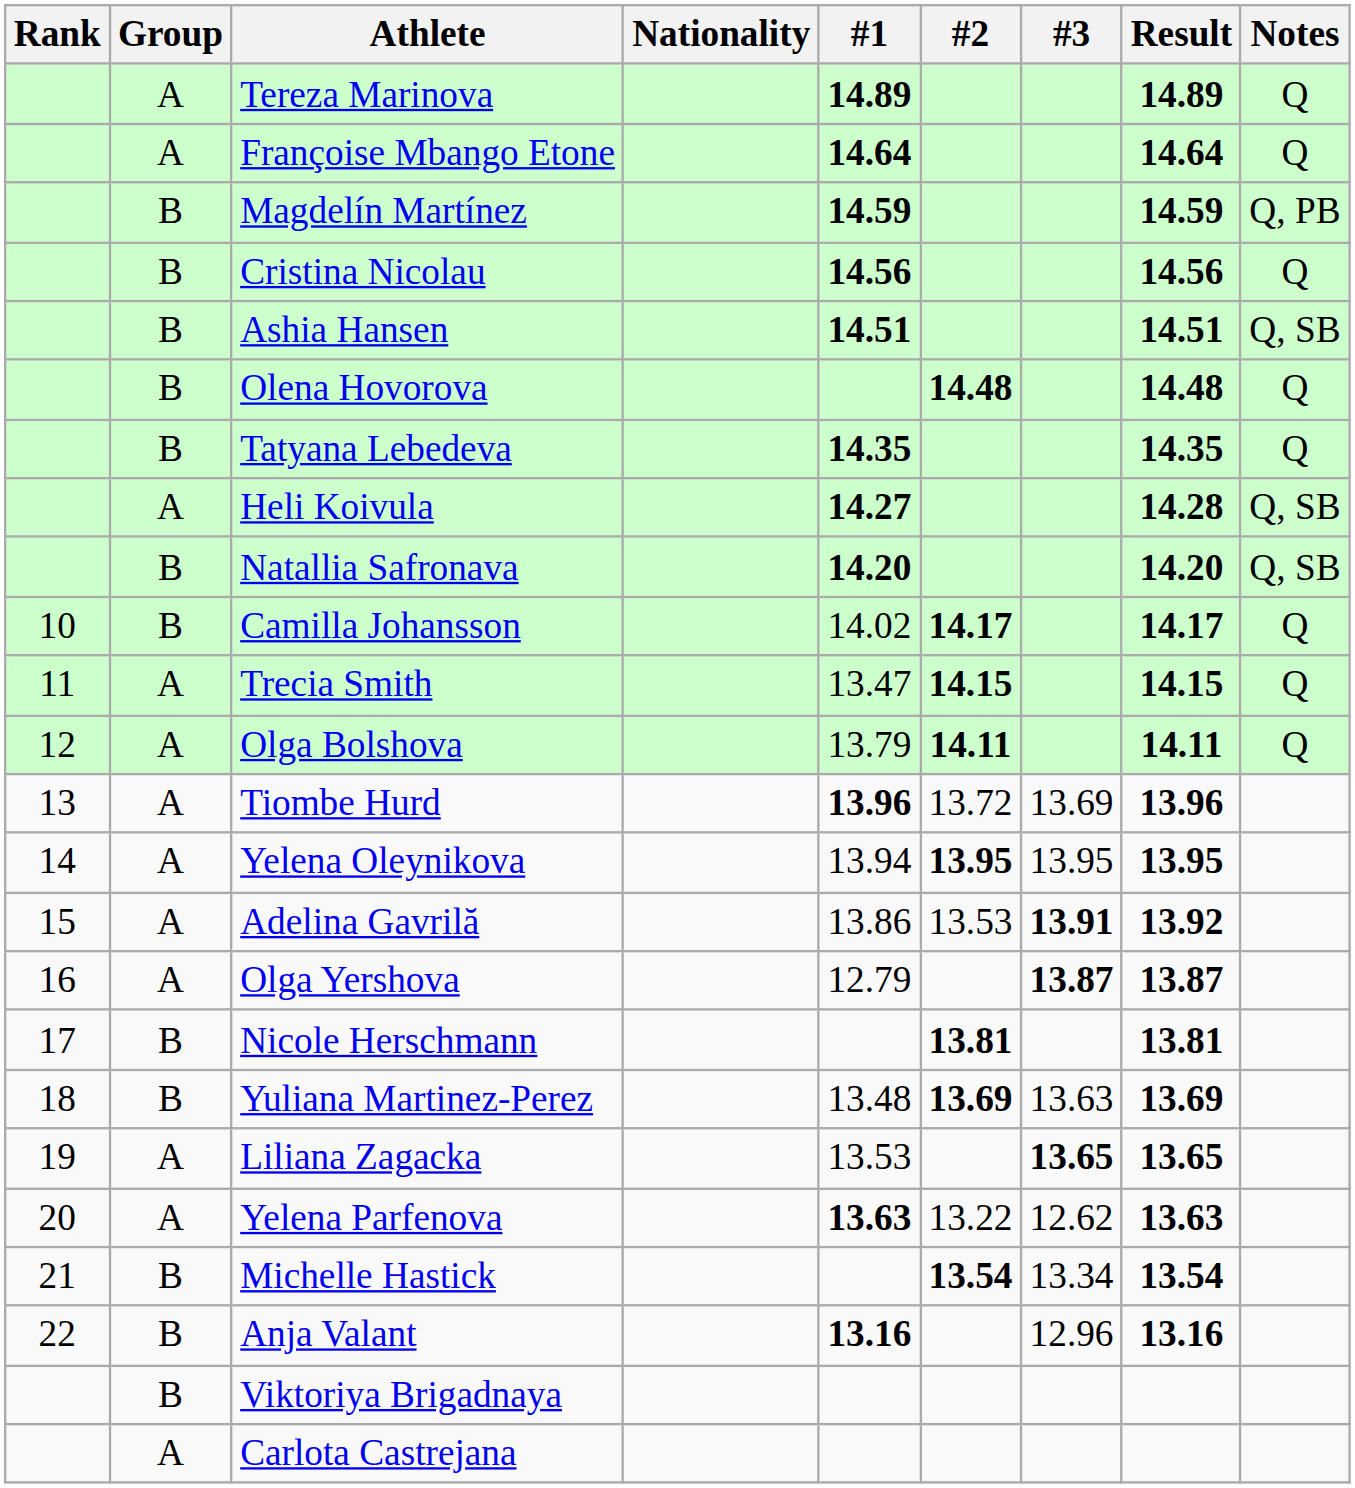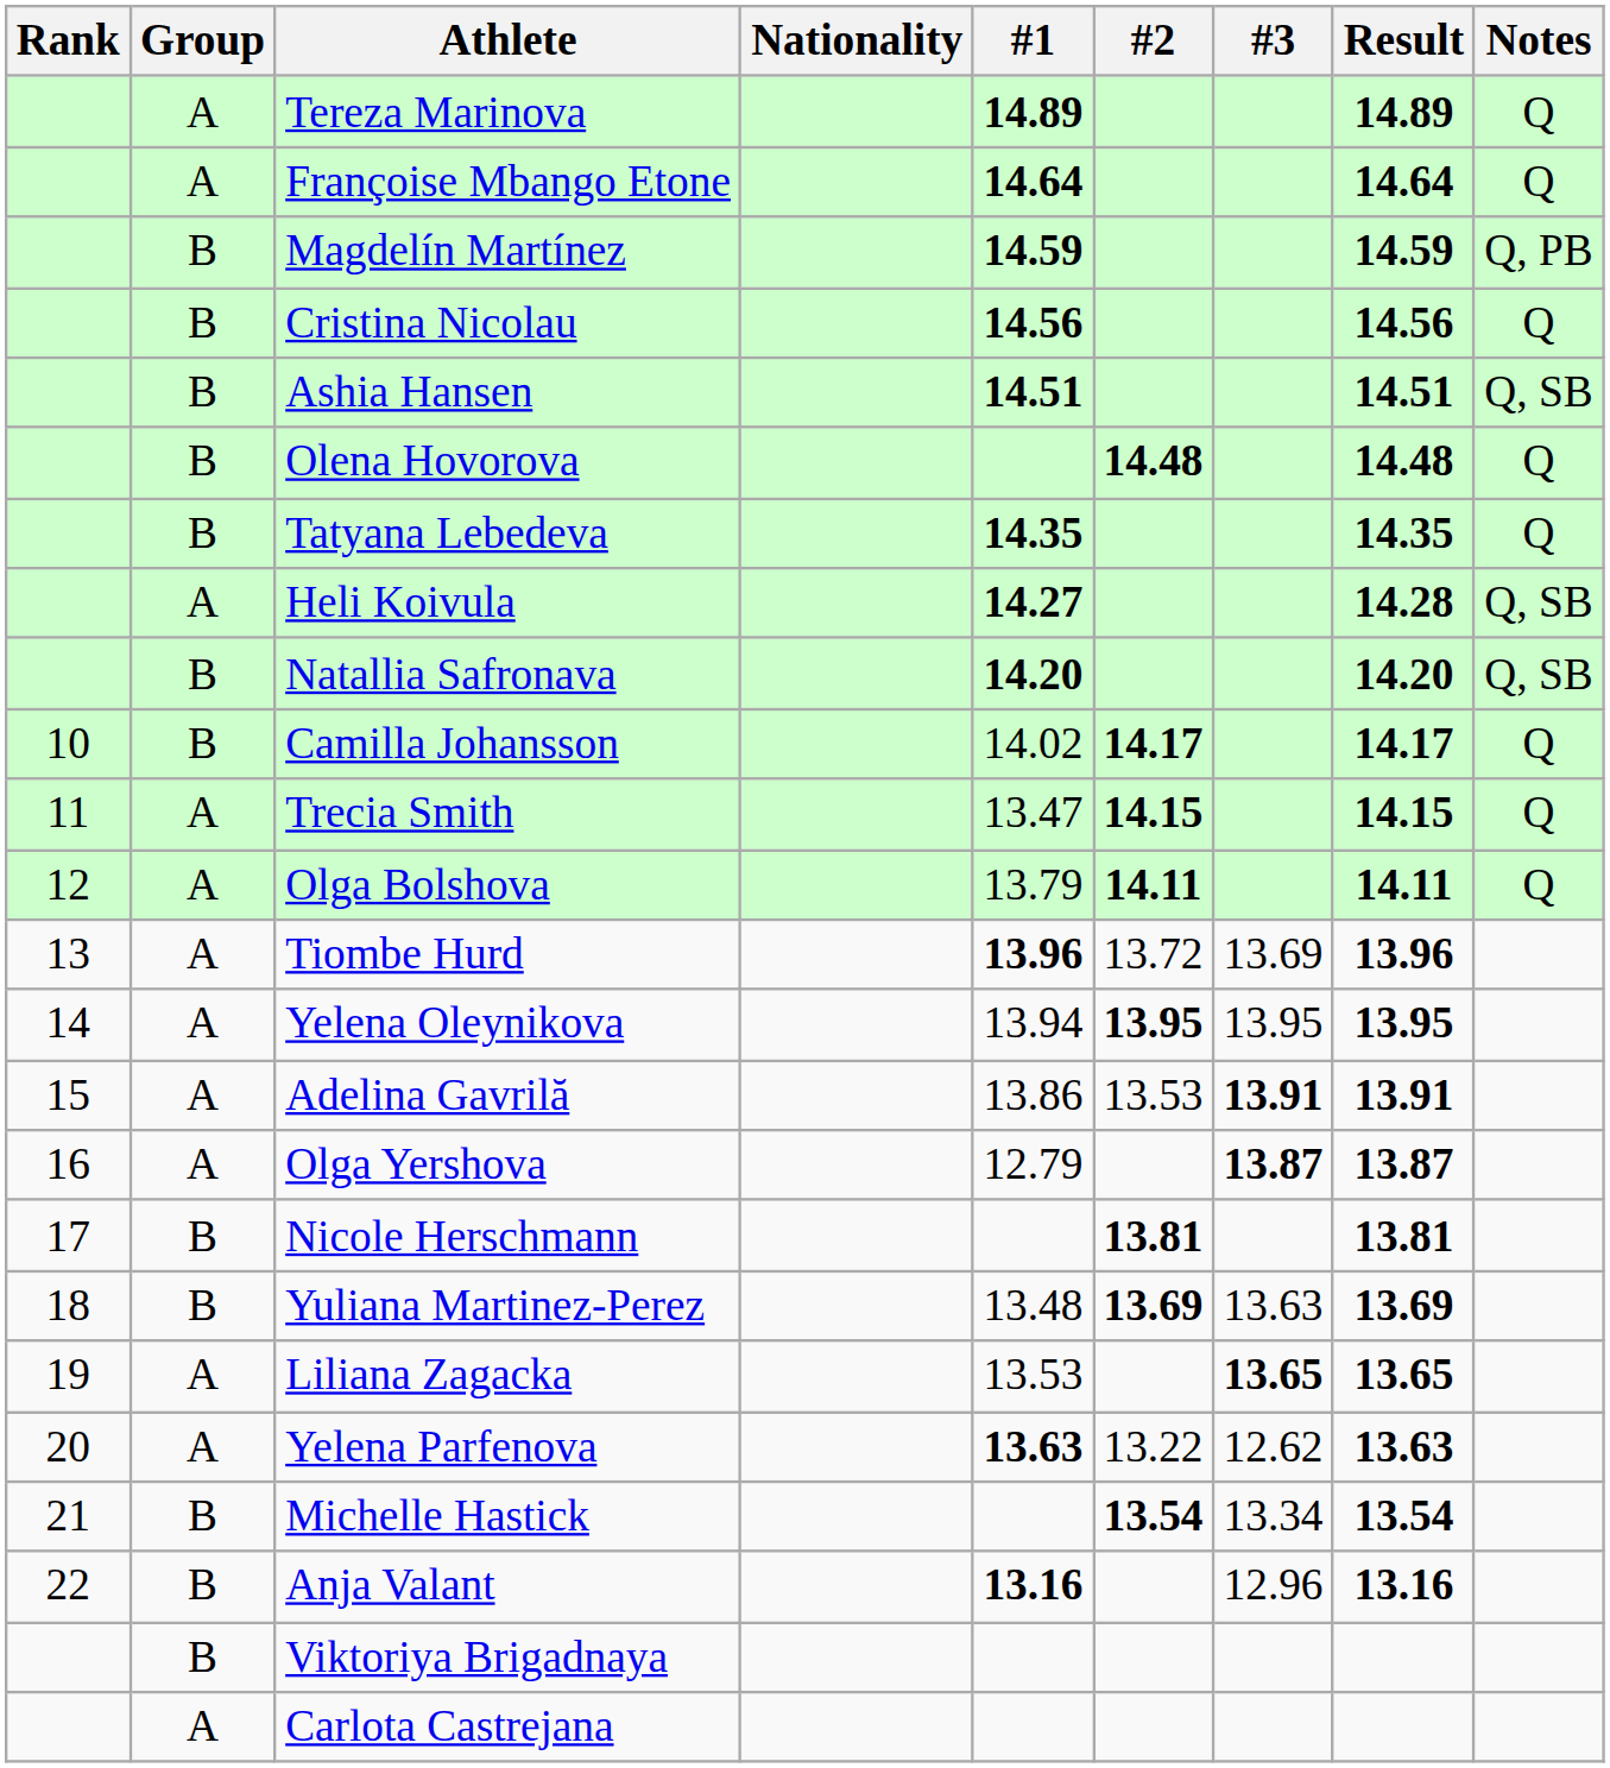 <table class="wikitable sortable" style="text-align:center">
 <tr>
 <th>Rank</th>
 <th>Group</th>
 <th>Athlete</th>
 <th>Nationality</th>
 <th>#1</th>
 <th>#2</th>
 <th>#3</th>
 <th>Result</th>
 <th>Notes</th>
 </tr>
 <tr bgcolor=ccffcc>
 <td></td>
 <td>A</td>
 <td align=left><a href='#'>Tereza Marinova</a></td>
 <td align=left></td>
 <td><strong>14.89</strong></td>
 <td></td>
 <td></td>
 <td><strong>14.89</strong></td>
 <td>Q</td>
 </tr>
 <tr bgcolor=ccffcc>
 <td></td>
 <td>A</td>
 <td align=left><a href='#'>Françoise Mbango Etone</a></td>
 <td align=left></td>
 <td><strong>14.64</strong></td>
 <td></td>
 <td></td>
 <td><strong>14.64</strong></td>
 <td>Q</td>
 </tr>
 <tr bgcolor=ccffcc>
 <td></td>
 <td>B</td>
 <td align=left><a href='#'>Magdelín Martínez</a></td>
 <td align=left></td>
 <td><strong>14.59</strong></td>
 <td></td>
 <td></td>
 <td><strong>14.59</strong></td>
 <td>Q, PB</td>
 </tr>
 <tr bgcolor=ccffcc>
 <td></td>
 <td>B</td>
 <td align=left><a href='#'>Cristina Nicolau</a></td>
 <td align=left></td>
 <td><strong>14.56</strong></td>
 <td></td>
 <td></td>
 <td><strong>14.56</strong></td>
 <td>Q</td>
 </tr>
 <tr bgcolor=ccffcc>
 <td></td>
 <td>B</td>
 <td align=left><a href='#'>Ashia Hansen</a></td>
 <td align=left></td>
 <td><strong>14.51</strong></td>
 <td></td>
 <td></td>
 <td><strong>14.51</strong></td>
 <td>Q, SB</td>
 </tr>
 <tr bgcolor=ccffcc>
 <td></td>
 <td>B</td>
 <td align=left><a href='#'>Olena Hovorova</a></td>
 <td align=left></td>
 <td></td>
 <td><strong>14.48</strong></td>
 <td></td>
 <td><strong>14.48</strong></td>
 <td>Q</td>
 </tr>
 <tr bgcolor=ccffcc>
 <td></td>
 <td>B</td>
 <td align=left><a href='#'>Tatyana Lebedeva</a></td>
 <td align=left></td>
 <td><strong>14.35</strong></td>
 <td></td>
 <td></td>
 <td><strong>14.35</strong></td>
 <td>Q</td>
 </tr>
 <tr bgcolor=ccffcc>
 <td></td>
 <td>A</td>
 <td align=left><a href='#'>Heli Koivula</a></td>
 <td align=left></td>
 <td><strong>14.27</strong></td>
 <td></td>
 <td></td>
 <td><strong>14.28</strong></td>
 <td>Q, SB</td>
 </tr>
 <tr bgcolor=ccffcc>
 <td></td>
 <td>B</td>
 <td align=left><a href='#'>Natallia Safronava</a></td>
 <td align=left></td>
 <td><strong>14.20</strong></td>
 <td></td>
 <td></td>
 <td><strong>14.20</strong></td>
 <td>Q, SB</td>
 </tr>
 <tr bgcolor=ccffcc>
 <td>10</td>
 <td>B</td>
 <td align=left><a href='#'>Camilla Johansson</a></td>
 <td align=left></td>
 <td>14.02</td>
 <td><strong>14.17</strong></td>
 <td></td>
 <td><strong>14.17</strong></td>
 <td>Q</td>
 </tr>
 <tr bgcolor=ccffcc>
 <td>11</td>
 <td>A</td>
 <td align=left><a href='#'>Trecia Smith</a></td>
 <td align=left></td>
 <td>13.47</td>
 <td><strong>14.15</strong></td>
 <td></td>
 <td><strong>14.15</strong></td>
 <td>Q</td>
 </tr>
 <tr bgcolor=ccffcc>
 <td>12</td>
 <td>A</td>
 <td align=left><a href='#'>Olga Bolshova</a></td>
 <td align=left></td>
 <td>13.79</td>
 <td><strong>14.11</strong></td>
 <td></td>
 <td><strong>14.11</strong></td>
 <td>Q</td>
 </tr>
 <tr>
 <td>13</td>
 <td>A</td>
 <td align=left><a href='#'>Tiombe Hurd</a></td>
 <td align=left></td>
 <td><strong>13.96</strong></td>
 <td>13.72</td>
 <td>13.69</td>
 <td><strong>13.96</strong></td>
 <td></td>
 </tr>
 <tr>
 <td>14</td>
 <td>A</td>
 <td align=left><a href='#'>Yelena Oleynikova</a></td>
 <td align=left></td>
 <td>13.94</td>
 <td><strong>13.95</strong></td>
 <td>13.95</td>
 <td><strong>13.95</strong></td>
 <td></td>
 </tr>
 <tr>
 <td>15</td>
 <td>A</td>
 <td align=left><a href='#'>Adelina Gavrilă</a></td>
 <td align=left></td>
 <td>13.86</td>
 <td>13.53</td>
 <td><strong>13.91</strong></td>
-<td><strong>13.92</strong></td>
+<td><strong>13.91</strong></td>
 <td></td>
 </tr>
 <tr>
 <td>16</td>
 <td>A</td>
 <td align=left><a href='#'>Olga Yershova</a></td>
 <td align=left></td>
 <td>12.79</td>
 <td></td>
 <td><strong>13.87</strong></td>
 <td><strong>13.87</strong></td>
 <td></td>
 </tr>
 <tr>
 <td>17</td>
 <td>B</td>
 <td align=left><a href='#'>Nicole Herschmann</a></td>
 <td align=left></td>
 <td></td>
 <td><strong>13.81</strong></td>
 <td></td>
 <td><strong>13.81</strong></td>
 <td></td>
 </tr>
 <tr>
 <td>18</td>
 <td>B</td>
 <td align=left><a href='#'>Yuliana Martinez-Perez</a></td>
 <td align=left></td>
 <td>13.48</td>
 <td><strong>13.69</strong></td>
 <td>13.63</td>
 <td><strong>13.69</strong></td>
 <td></td>
 </tr>
 <tr>
 <td>19</td>
 <td>A</td>
 <td align=left><a href='#'>Liliana Zagacka</a></td>
 <td align=left></td>
 <td>13.53</td>
 <td></td>
 <td><strong>13.65</strong></td>
 <td><strong>13.65</strong></td>
 <td></td>
 </tr>
 <tr>
 <td>20</td>
 <td>A</td>
 <td align=left><a href='#'>Yelena Parfenova</a></td>
 <td align=left></td>
 <td><strong>13.63</strong></td>
 <td>13.22</td>
 <td>12.62</td>
 <td><strong>13.63</strong></td>
 <td></td>
 </tr>
 <tr>
 <td>21</td>
 <td>B</td>
 <td align=left><a href='#'>Michelle Hastick</a></td>
 <td align=left></td>
 <td></td>
 <td><strong>13.54</strong></td>
 <td>13.34</td>
 <td><strong>13.54</strong></td>
 <td></td>
 </tr>
 <tr>
 <td>22</td>
 <td>B</td>
 <td align=left><a href='#'>Anja Valant</a></td>
 <td align=left></td>
 <td><strong>13.16</strong></td>
 <td></td>
 <td>12.96</td>
 <td><strong>13.16</strong></td>
 <td></td>
 </tr>
 <tr>
 <td></td>
 <td>B</td>
 <td align=left><a href='#'>Viktoriya Brigadnaya</a></td>
 <td align=left></td>
 <td></td>
 <td></td>
 <td></td>
 <td><strong></strong></td>
 <td></td>
 </tr>
 <tr>
 <td></td>
 <td>A</td>
 <td align=left><a href='#'>Carlota Castrejana</a></td>
 <td align=left></td>
 <td></td>
 <td></td>
 <td></td>
 <td><strong></strong></td>
 <td></td>
 </tr>
 </table>
